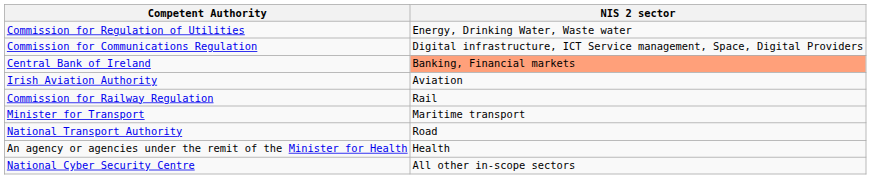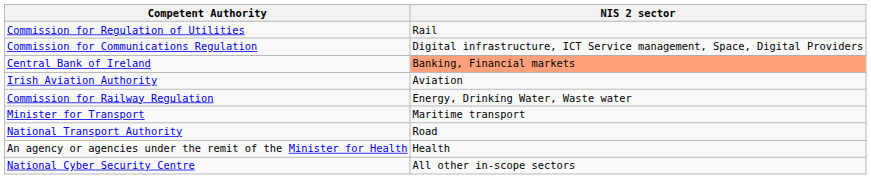 <table class="wikitable">
 <tr>
 <th>Competent Authority</th>
 <th>NIS 2 sector</th>
 </tr>
 <tr>
 <td><a href='#'>Commission for Regulation of Utilities</a></td>
-<td>Energy, Drinking Water, Waste water</td>
+<td>Rail</td>
 </tr>
 <tr>
 <td><a href='#'>Commission for Communications Regulation</a></td>
 <td>Digital infrastructure, ICT Service management, Space, Digital Providers</td>
 </tr>
 <tr>
 <td><a href='#'>Central Bank of Ireland</a></td>
 <td style="background: lightsalmon;">Banking, Financial markets</td>
 </tr>
 <tr>
 <td><a href='#'>Irish Aviation Authority</a></td>
 <td>Aviation</td>
 </tr>
 <tr>
 <td><a href='#'>Commission for Railway Regulation</a></td>
-<td>Rail</td>
+<td>Energy, Drinking Water, Waste water</td>
 </tr>
 <tr>
 <td><a href='#'>Minister for Transport</a></td>
 <td>Maritime transport</td>
 </tr>
 <tr>
 <td><a href='#'>National Transport Authority</a></td>
 <td>Road</td>
 </tr>
 <tr>
 <td>An agency or agencies under the remit of the <a href='#'>Minister for Health</a></td>
 <td>Health</td>
 </tr>
 <tr>
 <td><a href='#'>National Cyber Security Centre</a></td>
 <td>All other in-scope sectors</td>
 </tr>
 </table>
